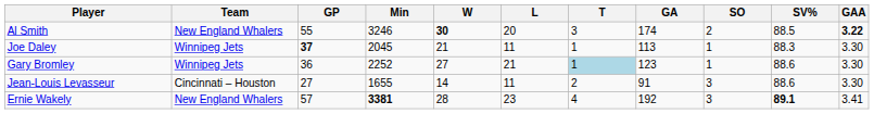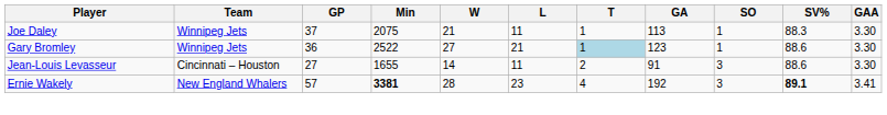 <table class="wikitable sortable" width="100%">
 <tr>
 <th bgcolor="#e0e0e0" width="20%" align="left">Player</th>
 <th bgcolor="#e0e0e0" width="15%">Team</th>
 <th bgcolor="#e0e0e0" width="8.1%">GP</th>
 <th bgcolor="#e0e0e0" width="8.1%">Min</th>
 <th bgcolor="#e0e0e0" width="8.1%">W</th>
 <th bgcolor="#e0e0e0" width="8.1%">L</th>
 <th bgcolor="#e0e0e0" width="8.1%">T</th>
 <th bgcolor="#e0e0e0" width="8.1%">GA</th>
 <th bgcolor="#e0e0e0" width="8.1%">SO</th>
 <th bgcolor="#e0e0e0" width="8.1%">SV%</th>
 <th bgcolor="#e0e0e0" width="8.1%">GAA</th>
 </tr>
 <tr align="left">
-<td align="left"><a href='#'>Al Smith</a></td>
-<td><a href='#'>New England Whalers</a></td>
-<td>55</td>
-<td>3246</td>
-<td><strong>30</strong></td>
-<td>20</td>
-<td>3</td>
-<td>174</td>
-<td>2</td>
-<td>88.5</td>
-<td><strong>3.22</strong></td>
-</tr>
-<tr align="left">
 <td align="left"><a href='#'>Joe Daley</a></td>
 <td><a href='#'>Winnipeg Jets</a></td>
-<td><strong>37</strong></td>
-<td>2045</td>
+<td>37</td>
+<td>2075</td>
 <td>21</td>
 <td>11</td>
 <td>1</td>
 <td>113</td>
 <td>1</td>
 <td>88.3</td>
 <td>3.30</td>
 </tr>
 <tr align="left">
 <td align="left"><a href='#'>Gary Bromley</a></td>
 <td><a href='#'>Winnipeg Jets</a></td>
 <td>36</td>
-<td>2252</td>
+<td>2522</td>
 <td>27</td>
 <td>21</td>
 <td style="background: lightblue;">1</td>
 <td>123</td>
 <td>1</td>
 <td>88.6</td>
 <td>3.30</td>
 </tr>
 <tr align="left">
 <td align="left"><a href='#'>Jean-Louis Levasseur</a></td>
 <td>Cincinnati – Houston</td>
 <td>27</td>
 <td>1655</td>
 <td>14</td>
 <td>11</td>
 <td>2</td>
 <td>91</td>
 <td>3</td>
 <td>88.6</td>
 <td>3.30</td>
 </tr>
 <tr align="left">
 <td align="left"><a href='#'>Ernie Wakely</a></td>
 <td><a href='#'>New England Whalers</a></td>
 <td>57</td>
 <td><strong>3381</strong></td>
 <td>28</td>
 <td>23</td>
 <td>4</td>
 <td>192</td>
 <td>3</td>
 <td><strong>89.1</strong></td>
 <td>3.41</td>
 </tr>
 </table>
